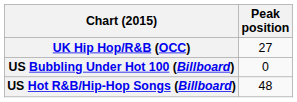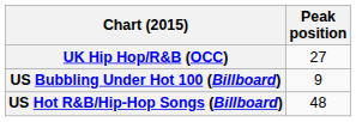 <table class="wikitable plainrowheaders sortable" border="1" style="text-align:center;">
 <tr>
 <th scope="col">Chart (2015)</th>
 <th scope="col">Peak<br>position</th>
 </tr>
 <tr>
 <th scope="row"><a href='#'>UK Hip Hop/R&B</a> (<a href='#'>OCC</a>)</th>
 <td>27</td>
 </tr>
 <tr>
 <th scope="row">US <a href='#'>Bubbling Under Hot 100</a> (<em><a href='#'>Billboard</a></em>)</th>
-<td>0</td>
+<td>9</td>
 </tr>
 <tr>
 <th scope="row">US <a href='#'>Hot R&B/Hip-Hop Songs</a> (<em><a href='#'>Billboard</a></em>)</th>
 <td>48</td>
 </tr>
 </table>
